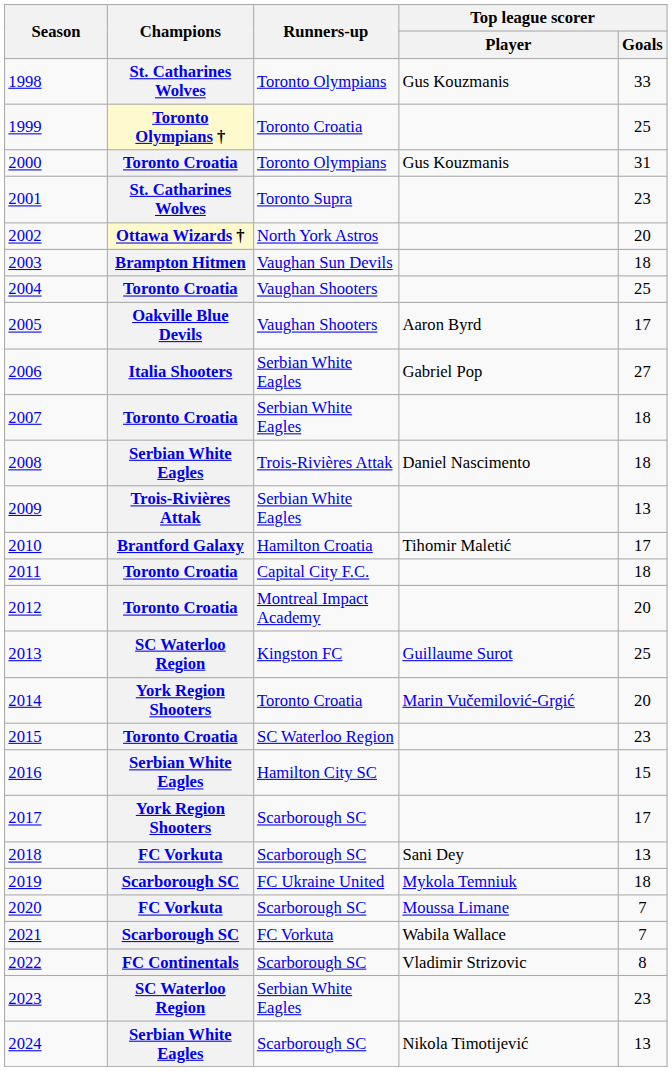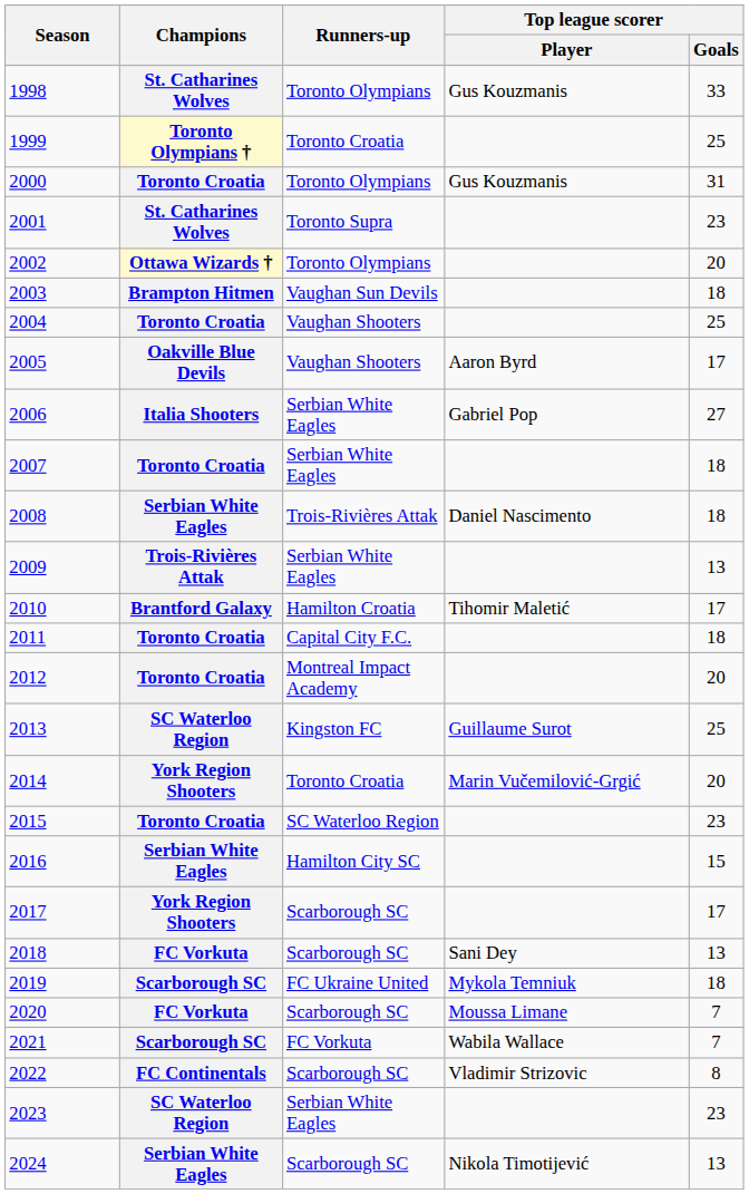 <table class="wikitable sortable plainrowheaders" style="font-size:98%;">
 <tr>
 <th scope="col" rowspan=2 width=90>Season</th>
 <th scope="col" rowspan=2 width=130>Champions </th>
 <th scope="col" rowspan=2 width=130>Runners-up</th>
 <th scope="col" colspan=3>Top league scorer</th>
 </tr>
 <tr>
 <th width=200>Player </th>
 <th>Goals</th>
 </tr>
 <tr>
 <td align=left><a href='#'>1998</a> </td>
 <th scope="row"><a href='#'>St. Catharines Wolves</a> </th>
 <td><a href='#'>Toronto Olympians</a></td>
 <td>Gus Kouzmanis </td>
 <td style="text-align:center">33</td>
 </tr>
 <tr>
 <td align=left><a href='#'>1999</a> </td>
 <th scope="row" style="background-color:#FFFACD"><a href='#'>Toronto Olympians</a>  †</th>
 <td><a href='#'>Toronto Croatia</a></td>
 <td> </td>
 <td style="text-align:center">25</td>
 </tr>
 <tr>
 <td align=left><a href='#'>2000</a> </td>
 <th scope="row"><a href='#'>Toronto Croatia</a> </th>
 <td><a href='#'>Toronto Olympians</a></td>
 <td>Gus Kouzmanis </td>
 <td style="text-align:center">31</td>
 </tr>
 <tr>
 <td align=left><a href='#'>2001</a> </td>
 <th scope="row"><a href='#'>St. Catharines Wolves</a> </th>
 <td><a href='#'>Toronto Supra</a></td>
 <td> </td>
 <td style="text-align:center">23</td>
 </tr>
 <tr>
 <td align=left><a href='#'>2002</a> </td>
 <th scope="row" style="background-color:#FFFACD"><a href='#'>Ottawa Wizards</a>  †</th>
-<td><a href='#'>North York Astros</a></td>
+<td><a href='#'>Toronto Olympians</a></td>
 <td> </td>
 <td style="text-align:center">20</td>
 </tr>
 <tr>
 <td align=left><a href='#'>2003</a> </td>
 <th scope="row"><a href='#'>Brampton Hitmen</a> </th>
 <td><a href='#'>Vaughan Sun Devils</a></td>
 <td> </td>
 <td style="text-align:center">18</td>
 </tr>
 <tr>
 <td align=left><a href='#'>2004</a> </td>
 <th scope="row"><a href='#'>Toronto Croatia</a> </th>
 <td><a href='#'>Vaughan Shooters</a></td>
 <td> </td>
 <td style="text-align:center">25</td>
 </tr>
 <tr>
 <td align=left><a href='#'>2005</a> </td>
 <th scope="row"><a href='#'>Oakville Blue Devils</a> </th>
 <td><a href='#'>Vaughan Shooters</a></td>
 <td>Aaron Byrd </td>
 <td style="text-align:center">17</td>
 </tr>
 <tr>
 <td align=left><a href='#'>2006</a> </td>
 <th scope="row"><a href='#'>Italia Shooters</a> </th>
 <td><a href='#'>Serbian White Eagles</a></td>
 <td>Gabriel Pop </td>
 <td style="text-align:center">27</td>
 </tr>
 <tr>
 <td align=left><a href='#'>2007</a> </td>
 <th scope="row"><a href='#'>Toronto Croatia</a> </th>
 <td><a href='#'>Serbian White Eagles</a></td>
 <td> </td>
 <td style="text-align:center">18</td>
 </tr>
 <tr>
 <td align=left><a href='#'>2008</a> </td>
 <th scope="row"><a href='#'>Serbian White Eagles</a> </th>
 <td><a href='#'>Trois-Rivières Attak</a></td>
 <td>Daniel Nascimento  </td>
 <td style="text-align:center">18</td>
 </tr>
 <tr>
 <td align=left><a href='#'>2009</a> </td>
 <th scope="row"><a href='#'>Trois-Rivières Attak</a> </th>
 <td><a href='#'>Serbian White Eagles</a></td>
 <td> </td>
 <td style="text-align:center">13</td>
 </tr>
 <tr>
 <td align=left><a href='#'>2010</a> </td>
 <th scope="row"><a href='#'>Brantford Galaxy</a> </th>
 <td><a href='#'>Hamilton Croatia</a></td>
 <td>Tihomir Maletić  </td>
 <td style="text-align:center">17</td>
 </tr>
 <tr>
 <td align=left><a href='#'>2011</a> </td>
 <th scope="row"><a href='#'>Toronto Croatia</a> </th>
 <td><a href='#'>Capital City F.C.</a></td>
 <td> </td>
 <td style="text-align:center">18</td>
 </tr>
 <tr>
 <td align=left><a href='#'>2012</a> </td>
 <th scope="row"><a href='#'>Toronto Croatia</a> </th>
 <td><a href='#'>Montreal Impact Academy</a></td>
 <td> </td>
 <td style="text-align:center">20</td>
 </tr>
 <tr>
 <td align=left><a href='#'>2013</a> </td>
 <th scope="row"><a href='#'>SC Waterloo Region</a> </th>
 <td><a href='#'>Kingston FC</a></td>
 <td><a href='#'>Guillaume Surot</a> </td>
 <td style="text-align:center">25</td>
 </tr>
 <tr>
 <td align=left><a href='#'>2014</a> </td>
 <th scope="row"><a href='#'>York Region Shooters</a> </th>
 <td><a href='#'>Toronto Croatia</a></td>
 <td><a href='#'>Marin Vučemilović-Grgić</a> </td>
 <td style="text-align:center">20</td>
 </tr>
 <tr>
 <td align=left><a href='#'>2015</a> </td>
 <th scope="row"><a href='#'>Toronto Croatia</a> </th>
 <td><a href='#'>SC Waterloo Region</a></td>
 <td> </td>
 <td style="text-align:center">23</td>
 </tr>
 <tr>
 <td align=left><a href='#'>2016</a> </td>
 <th scope="row"><a href='#'>Serbian White Eagles</a> </th>
 <td><a href='#'>Hamilton City SC</a></td>
 <td> </td>
 <td style="text-align:center">15</td>
 </tr>
 <tr>
 <td align=left><a href='#'>2017</a> </td>
 <th scope="row"><a href='#'>York Region Shooters</a> </th>
 <td><a href='#'>Scarborough SC</a></td>
 <td> </td>
 <td style="text-align:center">17</td>
 </tr>
 <tr>
 <td align=left><a href='#'>2018</a> </td>
 <th scope="row"><a href='#'>FC Vorkuta</a> </th>
 <td><a href='#'>Scarborough SC</a></td>
 <td>Sani Dey </td>
 <td style="text-align:center">13</td>
 </tr>
 <tr>
 <td align=left><a href='#'>2019</a> </td>
 <th scope="row"><a href='#'>Scarborough SC</a> </th>
 <td><a href='#'>FC Ukraine United</a></td>
 <td><a href='#'>Mykola Temniuk</a> </td>
 <td style="text-align:center">18</td>
 </tr>
 <tr>
 <td align=left><a href='#'>2020</a> </td>
 <th scope="row"><a href='#'>FC Vorkuta</a> </th>
 <td><a href='#'>Scarborough SC</a></td>
 <td><a href='#'>Moussa Limane</a> </td>
 <td style="text-align:center">7</td>
 </tr>
 <tr>
 <td align=left><a href='#'>2021</a> </td>
 <th scope="row"><a href='#'>Scarborough SC</a> </th>
 <td><a href='#'>FC Vorkuta</a></td>
 <td>Wabila Wallace </td>
 <td style="text-align:center">7</td>
 </tr>
 <tr>
 <td align=left><a href='#'>2022</a> </td>
 <th scope="row"><a href='#'>FC Continentals</a> </th>
 <td><a href='#'>Scarborough SC</a></td>
 <td>Vladimir Strizovic </td>
 <td style="text-align:center">8</td>
 </tr>
 <tr>
 <td align=left><a href='#'>2023</a> </td>
 <th scope="row"><a href='#'>SC Waterloo Region</a> </th>
 <td><a href='#'>Serbian White Eagles</a></td>
 <td> </td>
 <td style="text-align:center">23</td>
 </tr>
 <tr>
 <td align=left><a href='#'>2024</a> </td>
 <th scope="row"><a href='#'>Serbian White Eagles</a> </th>
 <td><a href='#'>Scarborough SC</a></td>
 <td>Nikola Timotijević </td>
 <td style="text-align:center">13</td>
 </tr>
 </table>
